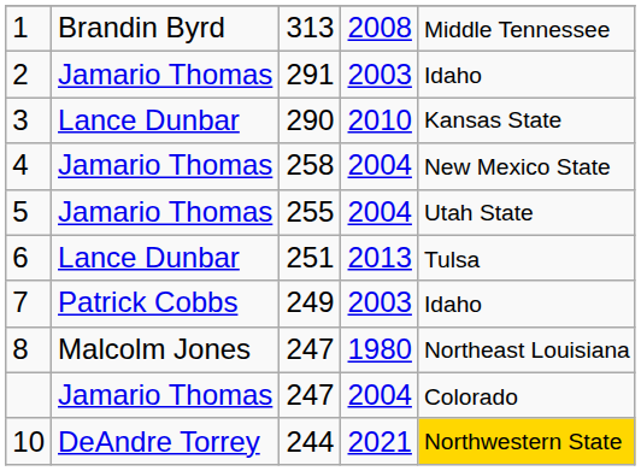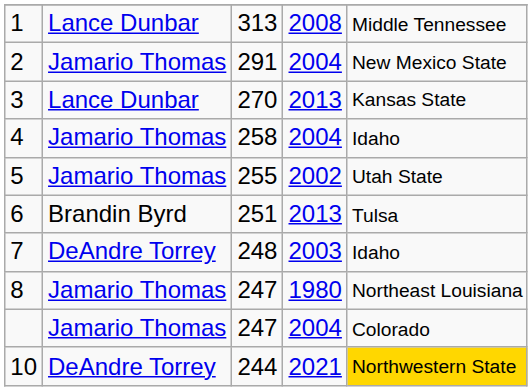 <table class="wikitable">
 <tr>
 </tr>
 <tr>
 <td>1</td>
-<td>Brandin Byrd</td>
+<td><a href='#'>Lance Dunbar</a></td>
 <td>313</td>
 <td><a href='#'>2008</a></td>
 <td style="font-size:80%;">Middle Tennessee</td>
 </tr>
 <tr>
 <td>2</td>
 <td><a href='#'>Jamario Thomas</a></td>
 <td>291</td>
-<td><a href='#'>2003</a></td>
-<td style="font-size:80%;">Idaho</td>
+<td><a href='#'>2004</a></td>
+<td style="font-size:80%;">New Mexico State</td>
 </tr>
 <tr>
 <td>3</td>
 <td><a href='#'>Lance Dunbar</a></td>
-<td>290</td>
-<td><a href='#'>2010</a></td>
+<td>270</td>
+<td><a href='#'>2013</a></td>
 <td style="font-size:80%;">Kansas State</td>
 </tr>
 <tr>
 <td>4</td>
 <td><a href='#'>Jamario Thomas</a></td>
 <td>258</td>
 <td><a href='#'>2004</a></td>
-<td style="font-size:80%;">New Mexico State</td>
+<td style="font-size:80%;">Idaho</td>
 </tr>
 <tr>
 <td>5</td>
 <td><a href='#'>Jamario Thomas</a></td>
 <td>255</td>
-<td><a href='#'>2004</a></td>
+<td><a href='#'>2002</a></td>
 <td style="font-size:80%;">Utah State</td>
 </tr>
 <tr>
 <td>6</td>
-<td><a href='#'>Lance Dunbar</a></td>
+<td>Brandin Byrd</td>
 <td>251</td>
 <td><a href='#'>2013</a></td>
 <td style="font-size:80%;">Tulsa</td>
 </tr>
 <tr>
 <td>7</td>
-<td><a href='#'>Patrick Cobbs</a></td>
-<td>249</td>
+<td><a href='#'>DeAndre Torrey</a></td>
+<td>248</td>
 <td><a href='#'>2003</a></td>
 <td style="font-size:80%;">Idaho</td>
 </tr>
 <tr>
 <td>8</td>
-<td>Malcolm Jones</td>
+<td><a href='#'>Jamario Thomas</a></td>
 <td>247</td>
 <td><a href='#'>1980</a></td>
 <td style="font-size:80%;">Northeast Louisiana</td>
 </tr>
 <tr>
 <td></td>
 <td><a href='#'>Jamario Thomas</a></td>
 <td>247</td>
 <td><a href='#'>2004</a></td>
 <td style="font-size:80%;">Colorado</td>
 </tr>
 <tr>
 <td>10</td>
 <td><a href='#'>DeAndre Torrey</a></td>
 <td>244</td>
 <td><a href='#'>2021</a></td>
 <td style="background: gold; font-size:80%;">Northwestern State</td>
 </tr>
 </table>
